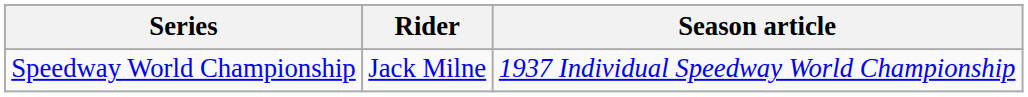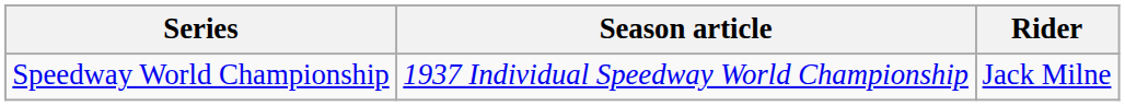 <table class="wikitable" style="font-size: 87%;">
 <tr>
 <th>Series</th>
+<th>Season article</th>
 <th>Rider</th>
-<th>Season article</th>
 </tr>
 <tr>
 <td><a href='#'>Speedway World Championship</a></td>
+<td><em><a href='#'>1937 Individual Speedway World Championship</a></em></td>
 <td> <a href='#'>Jack Milne</a></td>
-<td><em><a href='#'>1937 Individual Speedway World Championship</a></em></td>
 </tr>
 </table>
